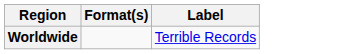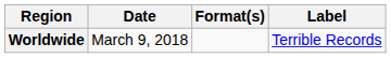 <table class="wikitable plainrowheaders">
 <tr>
 <th scope="col">Region</th>
+<th scope="col">Date</th>
 <th scope="col">Format(s)</th>
 <th scope="col">Label</th>
 </tr>
 <tr>
 <th scope="row">Worldwide</th>
+<td>March 9, 2018</td>
 <td></td>
 <td><a href='#'>Terrible Records</a></td>
 </tr>
 </table>
